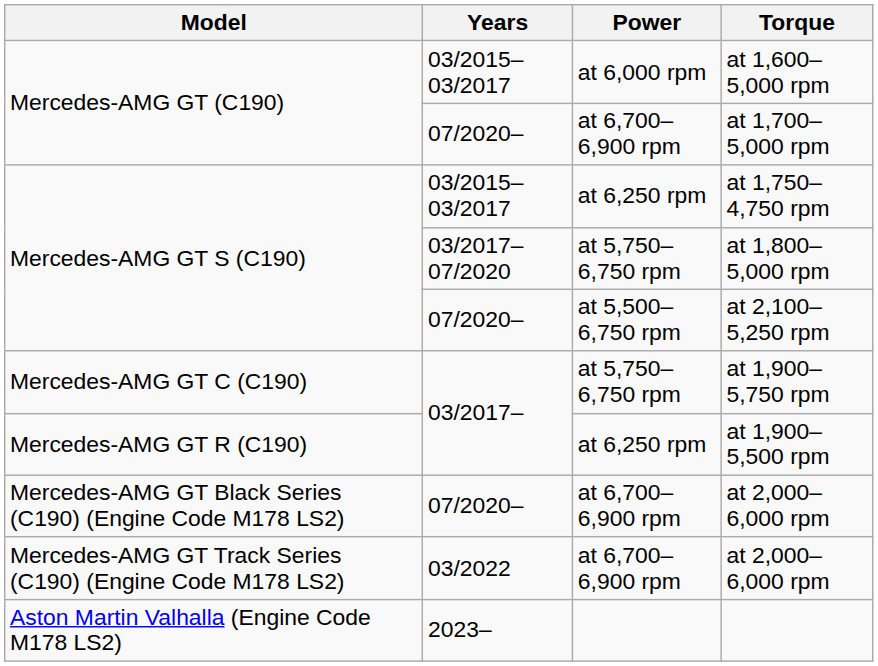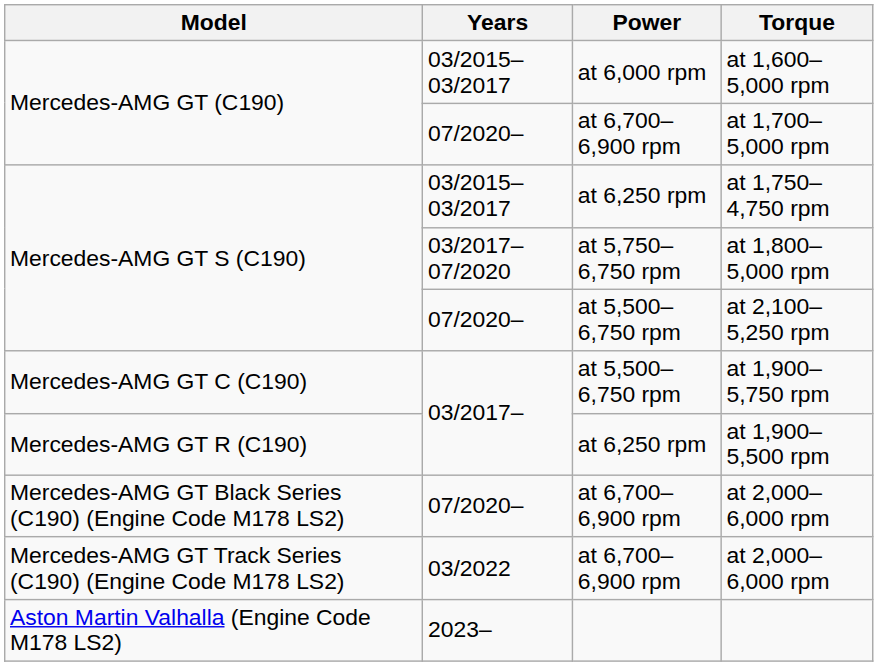 <table class="wikitable">
 <tr>
 <th>Model</th>
 <th>Years</th>
 <th>Power</th>
 <th>Torque</th>
 </tr>
 <tr>
 <td rowspan="2">Mercedes-AMG GT (C190)</td>
 <td>03/2015–03/2017</td>
 <td> at 6,000 rpm</td>
 <td> at 1,600–5,000 rpm</td>
 </tr>
 <tr>
 <td>07/2020–</td>
 <td> at 6,700–6,900 rpm</td>
 <td> at 1,700–5,000 rpm</td>
 </tr>
 <tr>
 <td rowspan="3">Mercedes-AMG GT S (C190)</td>
 <td>03/2015–03/2017</td>
 <td> at 6,250 rpm</td>
 <td> at 1,750–4,750 rpm</td>
 </tr>
 <tr>
 <td>03/2017–07/2020</td>
 <td> at 5,750–6,750 rpm</td>
 <td> at 1,800–5,000 rpm</td>
 </tr>
 <tr>
 <td>07/2020–</td>
 <td> at 5,500–6,750 rpm</td>
 <td> at 2,100–5,250 rpm</td>
 </tr>
 <tr>
 <td>Mercedes-AMG GT C (C190)</td>
 <td rowspan="2">03/2017–</td>
-<td> at 5,750–6,750 rpm</td>
+<td> at 5,500–6,750 rpm</td>
 <td> at 1,900–5,750 rpm</td>
 </tr>
 <tr>
 <td>Mercedes-AMG GT R (C190)</td>
 <td> at 6,250 rpm</td>
 <td> at 1,900–5,500 rpm</td>
 </tr>
 <tr>
 <td>Mercedes-AMG GT Black Series (C190) (Engine Code M178 LS2)</td>
 <td>07/2020–</td>
 <td> at 6,700–6,900 rpm</td>
 <td> at 2,000–6,000 rpm</td>
 </tr>
 <tr>
 <td>Mercedes-AMG GT Track Series (C190) (Engine Code M178 LS2)</td>
 <td>03/2022</td>
 <td> at 6,700–6,900 rpm</td>
 <td> at 2,000–6,000 rpm</td>
 </tr>
 <tr>
 <td><a href='#'>Aston Martin Valhalla</a> (Engine Code M178 LS2)</td>
 <td>2023–</td>
 <td></td>
 <td></td>
 </tr>
 </table>
